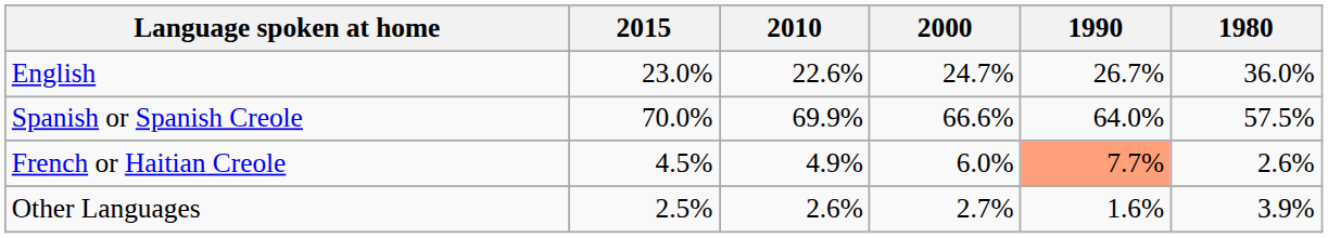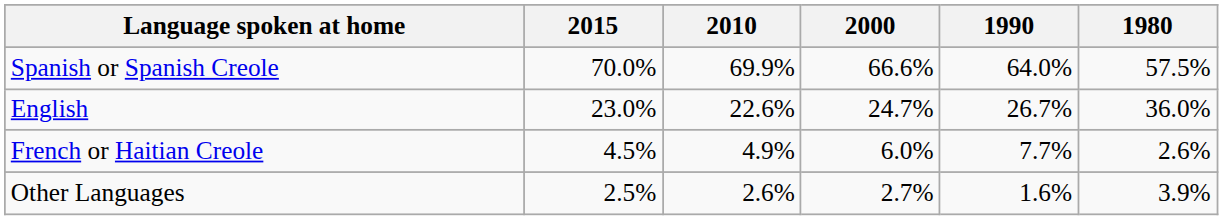 <table class="wikitable" style="font-size: 90%; text-align: right;">
 <tr>
 <th style="width: 20em;">Language spoken at home</th>
 <th style="width: 5em;">2015</th>
 <th style="width: 5em;">2010</th>
 <th style="width: 5em;">2000</th>
 <th style="width: 5em;">1990</th>
 <th style="width: 5em;">1980</th>
 </tr>
 <tr>
+<td style="text-align:left"><a href='#'>Spanish</a> or <a href='#'>Spanish Creole</a></td>
+<td>70.0%</td>
+<td>69.9%</td>
+<td>66.6%</td>
+<td>64.0%</td>
+<td>57.5%</td>
+</tr>
+<tr>
 <td style="text-align:left"><a href='#'>English</a></td>
 <td>23.0%</td>
 <td>22.6%</td>
 <td>24.7%</td>
 <td>26.7%</td>
 <td>36.0%</td>
 </tr>
 <tr>
-<td style="text-align:left"><a href='#'>Spanish</a> or <a href='#'>Spanish Creole</a></td>
-<td>70.0%</td>
-<td>69.9%</td>
-<td>66.6%</td>
-<td>64.0%</td>
-<td>57.5%</td>
-</tr>
-<tr>
 <td style="text-align:left"><a href='#'>French</a> or <a href='#'>Haitian Creole</a></td>
 <td>4.5%</td>
 <td>4.9%</td>
 <td>6.0%</td>
-<td style="background: lightsalmon;">7.7%</td>
+<td>7.7%</td>
 <td>2.6%</td>
 </tr>
 <tr>
 <td style="text-align:left">Other Languages</td>
 <td>2.5%</td>
 <td>2.6%</td>
 <td>2.7%</td>
 <td>1.6%</td>
 <td>3.9%</td>
 </tr>
 </table>
